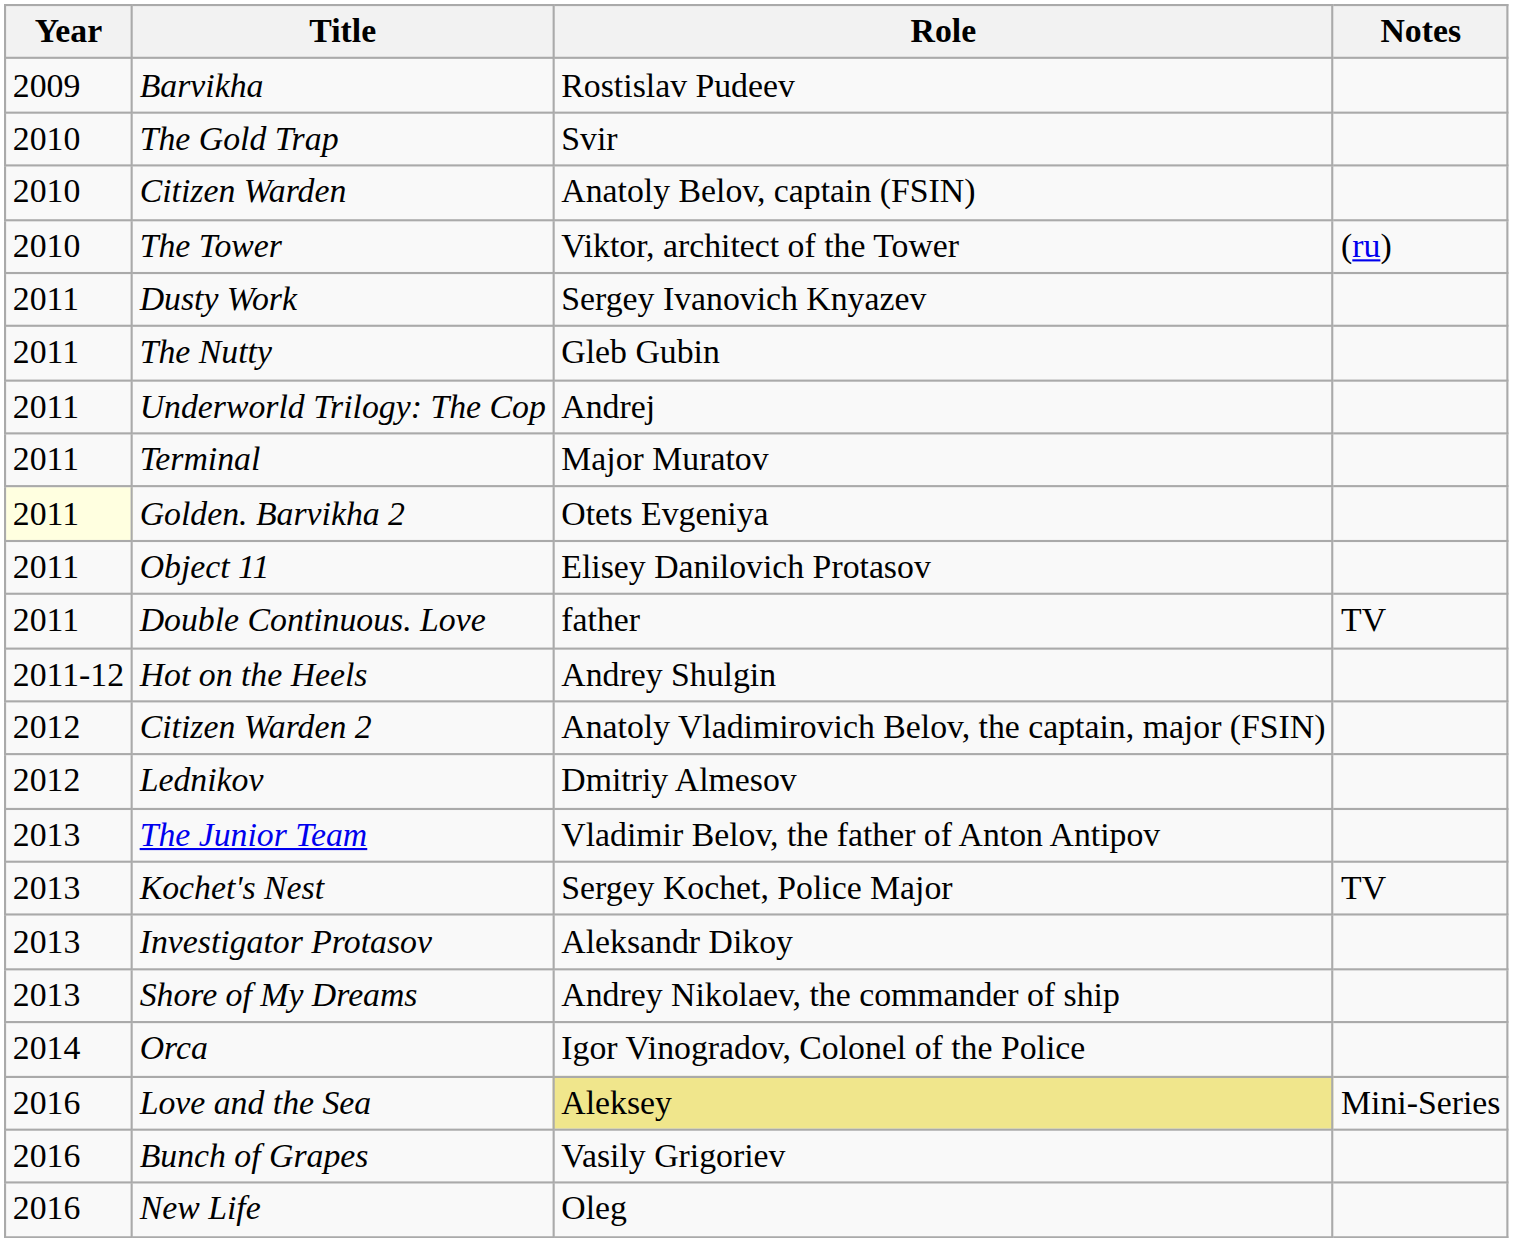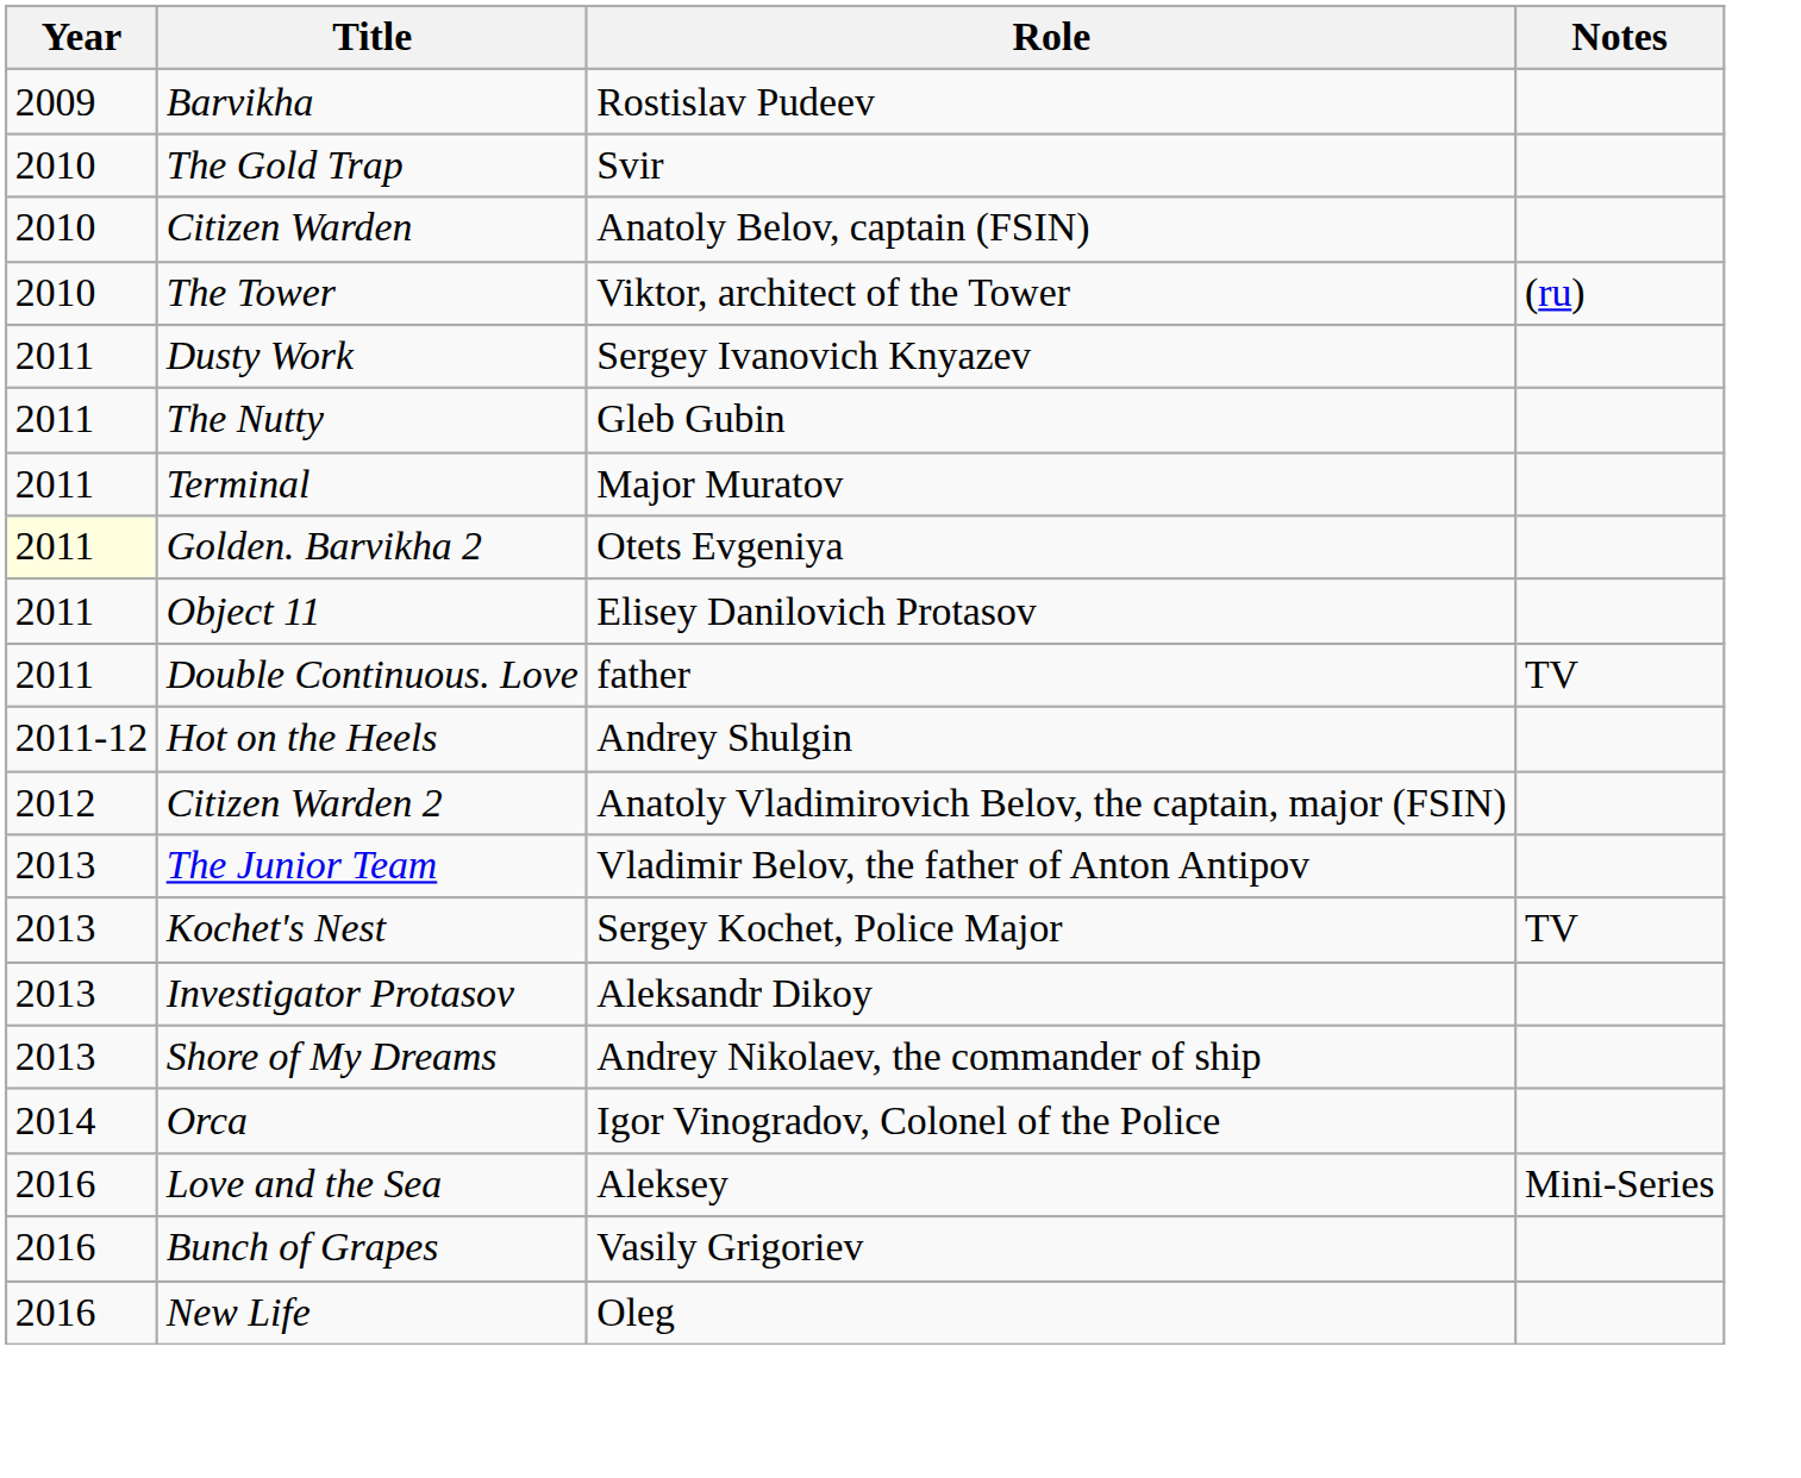 <table class="wikitable sortable">
 <tr>
 <th>Year</th>
 <th>Title</th>
 <th>Role</th>
 <th>Notes</th>
 </tr>
 <tr>
 <td>2009</td>
 <td><em>Barvikha</em></td>
 <td>Rostislav Pudeev</td>
 <td></td>
 </tr>
 <tr>
 <td>2010</td>
 <td><em>The Gold Trap</em></td>
 <td>Svir</td>
 <td></td>
 </tr>
 <tr>
 <td>2010</td>
 <td><em>Citizen Warden</em></td>
 <td>Anatoly Belov, captain (FSIN)</td>
 <td></td>
 </tr>
 <tr>
 <td>2010</td>
 <td><em>The Tower</em></td>
 <td>Viktor, architect of the Tower</td>
 <td>(<a href='#'>ru</a>)</td>
 </tr>
 <tr>
 <td>2011</td>
 <td><em>Dusty Work</em></td>
 <td>Sergey Ivanovich Knyazev</td>
 <td></td>
 </tr>
 <tr>
 <td>2011</td>
 <td><em>The Nutty</em></td>
 <td>Gleb Gubin</td>
 <td></td>
 </tr>
 <tr>
 <td>2011</td>
-<td><em>Underworld Trilogy: The Cop</em></td>
-<td>Andrej</td>
-<td></td>
-</tr>
-<tr>
-<td>2011</td>
 <td><em>Terminal</em></td>
 <td>Major Muratov</td>
 <td></td>
 </tr>
 <tr>
 <td style="background: lightyellow;">2011</td>
 <td><em>Golden. Barvikha 2</em></td>
 <td>Otets Evgeniya</td>
 <td></td>
 </tr>
 <tr>
 <td>2011</td>
 <td><em>Object 11</em></td>
 <td>Elisey Danilovich Protasov</td>
 <td></td>
 </tr>
 <tr>
 <td>2011</td>
 <td><em>Double Continuous. Love</em></td>
 <td>father</td>
 <td>TV</td>
 </tr>
 <tr>
 <td>2011-12</td>
 <td><em>Hot on the Heels</em></td>
 <td>Andrey Shulgin</td>
 <td></td>
 </tr>
 <tr>
 <td>2012</td>
 <td><em>Citizen Warden 2</em></td>
 <td>Anatoly Vladimirovich Belov, the captain, major (FSIN)</td>
 <td></td>
 </tr>
 <tr>
-<td>2012</td>
-<td><em>Lednikov</em></td>
-<td>Dmitriy Almesov</td>
-<td></td>
-</tr>
-<tr>
 <td>2013</td>
 <td><em><a href='#'>The Junior Team</a></em></td>
 <td>Vladimir Belov, the father of Anton Antipov</td>
 <td></td>
 </tr>
 <tr>
 <td>2013</td>
 <td><em>Kochet's Nest</em></td>
 <td>Sergey Kochet, Police Major</td>
 <td>TV</td>
 </tr>
 <tr>
 <td>2013</td>
 <td><em>Investigator Protasov</em></td>
 <td>Aleksandr Dikoy</td>
 <td></td>
 </tr>
 <tr>
 <td>2013</td>
 <td><em>Shore of My Dreams</em></td>
 <td>Andrey Nikolaev, the commander of ship</td>
 <td></td>
 </tr>
 <tr>
 <td>2014</td>
 <td><em>Orca</em></td>
 <td>Igor Vinogradov, Colonel of the Police</td>
 <td></td>
 </tr>
 <tr>
 <td>2016</td>
 <td><em>Love and the Sea</em></td>
-<td style="background: khaki;">Aleksey</td>
+<td>Aleksey</td>
 <td>Mini-Series</td>
 </tr>
 <tr>
 <td>2016</td>
 <td><em>Bunch of Grapes</em></td>
 <td>Vasily Grigoriev</td>
 <td></td>
 </tr>
 <tr>
 <td>2016</td>
 <td><em>New Life</em></td>
 <td>Oleg</td>
 <td></td>
 </tr>
 </table>
